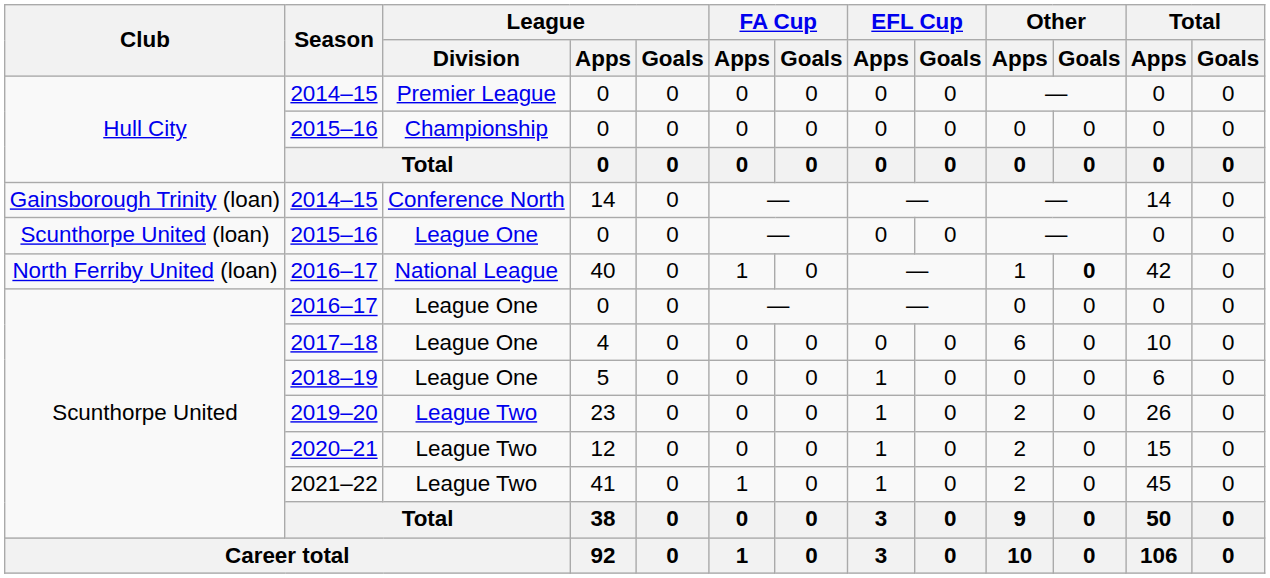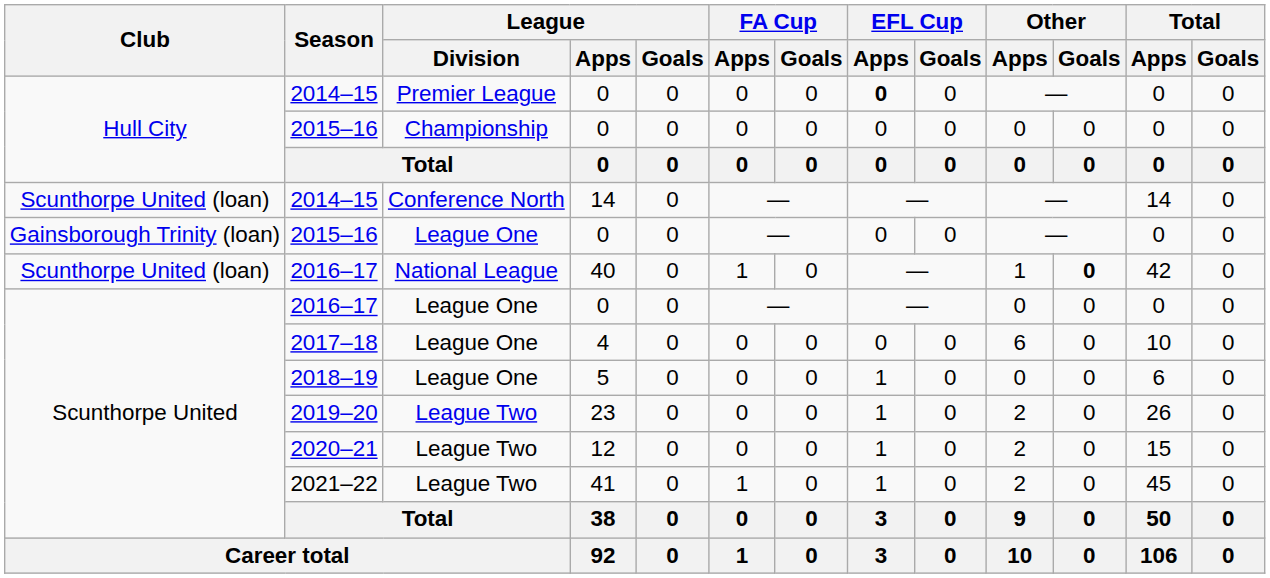 <table class=wikitable style=text-align:center>
 <tr>
 <th rowspan=2>Club</th>
 <th rowspan=2>Season</th>
 <th colspan=3>League</th>
 <th colspan=2><a href='#'>FA Cup</a></th>
 <th colspan=2><a href='#'>EFL Cup</a></th>
 <th colspan=2>Other</th>
 <th colspan=2>Total</th>
 </tr>
 <tr>
 <th>Division</th>
 <th>Apps</th>
 <th>Goals</th>
 <th>Apps</th>
 <th>Goals</th>
 <th>Apps</th>
 <th>Goals</th>
 <th>Apps</th>
 <th>Goals</th>
 <th>Apps</th>
 <th>Goals</th>
 </tr>
 <tr>
 <td rowspan=3><a href='#'>Hull City</a></td>
 <td><a href='#'>2014–15</a></td>
 <td><a href='#'>Premier League</a></td>
 <td>0</td>
 <td>0</td>
 <td>0</td>
 <td>0</td>
-<td>0</td>
+<td><strong>0</strong></td>
 <td>0</td>
 <td colspan=2>—</td>
 <td>0</td>
 <td>0</td>
 </tr>
 <tr>
 <td><a href='#'>2015–16</a></td>
 <td><a href='#'>Championship</a></td>
 <td>0</td>
 <td>0</td>
 <td>0</td>
 <td>0</td>
 <td>0</td>
 <td>0</td>
 <td>0</td>
 <td>0</td>
 <td>0</td>
 <td>0</td>
 </tr>
 <tr>
 <th colspan=2>Total</th>
 <th>0</th>
 <th>0</th>
 <th>0</th>
 <th>0</th>
 <th>0</th>
 <th>0</th>
 <th>0</th>
 <th>0</th>
 <th>0</th>
 <th>0</th>
 </tr>
 <tr>
-<td><a href='#'>Gainsborough Trinity</a> (loan)</td>
+<td><a href='#'>Scunthorpe United</a> (loan)</td>
 <td><a href='#'>2014–15</a></td>
 <td><a href='#'>Conference North</a></td>
 <td>14</td>
 <td>0</td>
 <td colspan=2>—</td>
 <td colspan=2>—</td>
 <td colspan=2>—</td>
 <td>14</td>
 <td>0</td>
 </tr>
 <tr>
-<td><a href='#'>Scunthorpe United</a> (loan)</td>
+<td><a href='#'>Gainsborough Trinity</a> (loan)</td>
 <td><a href='#'>2015–16</a></td>
 <td><a href='#'>League One</a></td>
 <td>0</td>
 <td>0</td>
 <td colspan=2>—</td>
 <td>0</td>
 <td>0</td>
 <td colspan=2>—</td>
 <td>0</td>
 <td>0</td>
 </tr>
 <tr>
-<td><a href='#'>North Ferriby United</a> (loan)</td>
+<td><a href='#'>Scunthorpe United</a> (loan)</td>
 <td><a href='#'>2016–17</a></td>
 <td><a href='#'>National League</a></td>
 <td>40</td>
 <td>0</td>
 <td>1</td>
 <td>0</td>
 <td colspan=2>—</td>
 <td>1</td>
 <td><strong>0</strong></td>
 <td>42</td>
 <td>0</td>
 </tr>
 <tr>
 <td rowspan="7">Scunthorpe United</td>
 <td><a href='#'>2016–17</a></td>
 <td>League One</td>
 <td>0</td>
 <td>0</td>
 <td colspan=2>—</td>
 <td colspan=2>—</td>
 <td>0</td>
 <td>0</td>
 <td>0</td>
 <td>0</td>
 </tr>
 <tr>
 <td><a href='#'>2017–18</a></td>
 <td>League One</td>
 <td>4</td>
 <td>0</td>
 <td>0</td>
 <td>0</td>
 <td>0</td>
 <td>0</td>
 <td>6</td>
 <td>0</td>
 <td>10</td>
 <td>0</td>
 </tr>
 <tr>
 <td><a href='#'>2018–19</a></td>
 <td>League One</td>
 <td>5</td>
 <td>0</td>
 <td>0</td>
 <td>0</td>
 <td>1</td>
 <td>0</td>
 <td>0</td>
 <td>0</td>
 <td>6</td>
 <td>0</td>
 </tr>
 <tr>
 <td><a href='#'>2019–20</a></td>
 <td><a href='#'>League Two</a></td>
 <td>23</td>
 <td>0</td>
 <td>0</td>
 <td>0</td>
 <td>1</td>
 <td>0</td>
 <td>2</td>
 <td>0</td>
 <td>26</td>
 <td>0</td>
 </tr>
 <tr>
 <td><a href='#'>2020–21</a></td>
 <td>League Two</td>
 <td>12</td>
 <td>0</td>
 <td>0</td>
 <td>0</td>
 <td>1</td>
 <td>0</td>
 <td>2</td>
 <td>0</td>
 <td>15</td>
 <td>0</td>
 </tr>
 <tr>
 <td>2021–22</td>
 <td>League Two</td>
 <td>41</td>
 <td>0</td>
 <td>1</td>
 <td>0</td>
 <td>1</td>
 <td>0</td>
 <td>2</td>
 <td>0</td>
 <td>45</td>
 <td>0</td>
 </tr>
 <tr>
 <th colspan=2>Total</th>
 <th>38</th>
 <th>0</th>
 <th>0</th>
 <th>0</th>
 <th>3</th>
 <th>0</th>
 <th>9</th>
 <th>0</th>
 <th>50</th>
 <th>0</th>
 </tr>
 <tr>
 <th colspan=3>Career total</th>
 <th>92</th>
 <th>0</th>
 <th>1</th>
 <th>0</th>
 <th>3</th>
 <th>0</th>
 <th>10</th>
 <th>0</th>
 <th>106</th>
 <th>0</th>
 </tr>
 </table>
